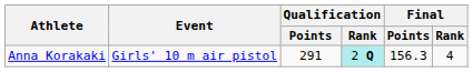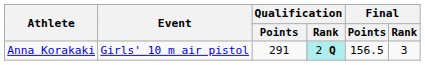 <table class="wikitable" style="font-size:90%;">
 <tr>
 <th rowspan=2>Athlete</th>
 <th rowspan=2>Event</th>
 <th colspan=2>Qualification</th>
 <th colspan=2>Final</th>
 </tr>
 <tr style="font-size:95%">
 <th>Points</th>
 <th>Rank</th>
 <th>Points</th>
 <th>Rank</th>
 </tr>
 <tr align=center>
 <td align=left><a href='#'>Anna Korakaki</a></td>
 <td align=left><a href='#'>Girls' 10 m air pistol</a></td>
 <td>291</td>
 <td style="background: paleturquoise;">2 <strong>Q</strong></td>
-<td>156.3</td>
-<td>4</td>
+<td>156.5</td>
+<td>3</td>
 </tr>
 </table>
